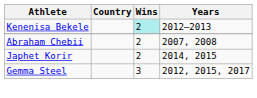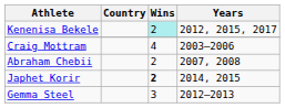 <table class="wikitable sortable">
 <tr>
 <th>Athlete</th>
 <th>Country</th>
 <th>Wins</th>
 <th>Years</th>
 </tr>
 <tr>
 <td><a href='#'>Kenenisa Bekele</a></td>
 <td></td>
 <td style="background: paleturquoise;">2</td>
-<td>2012–2013</td>
+<td>2012, 2015, 2017</td>
 </tr>
 <tr>
+</tr>
+<tr>
+<td><a href='#'>Craig Mottram</a></td>
+<td></td>
+<td>4</td>
+<td>2003–2006</td>
 </tr>
 <tr>
 <td><a href='#'>Abraham Chebii</a></td>
 <td></td>
 <td>2</td>
 <td>2007, 2008</td>
 </tr>
 <tr>
 <td><a href='#'>Japhet Korir</a></td>
 <td></td>
-<td>2</td>
+<td><strong>2</strong></td>
 <td>2014, 2015</td>
 </tr>
 <tr>
 <td><a href='#'>Gemma Steel</a></td>
 <td></td>
 <td>3</td>
-<td>2012, 2015, 2017</td>
+<td>2012–2013</td>
 </tr>
 </table>
